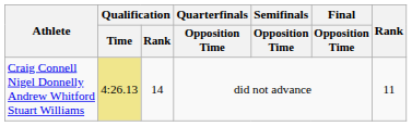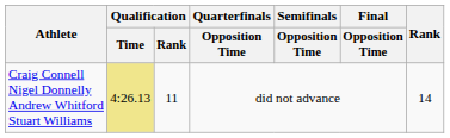 <table class="wikitable" style="font-size:90%;text-align:center;">
 <tr>
 <th rowspan=2>Athlete</th>
 <th colspan=2>Qualification</th>
 <th>Quarterfinals</th>
 <th>Semifinals</th>
 <th>Final</th>
 <th rowspan=2>Rank</th>
 </tr>
 <tr style="font-size:95%">
 <th>Time</th>
 <th>Rank</th>
 <th>Opposition<br>Time</th>
 <th>Opposition<br>Time</th>
 <th>Opposition<br>Time</th>
 </tr>
 <tr>
 <td align=left><a href='#'>Craig Connell</a><br><a href='#'>Nigel Donnelly</a><br><a href='#'>Andrew Whitford</a><br><a href='#'>Stuart Williams</a></td>
 <td style="background: khaki;">4:26.13</td>
+<td>11</td>
+<td colspan=3>did not advance</td>
 <td>14</td>
-<td colspan=3>did not advance</td>
-<td>11</td>
 </tr>
 </table>
